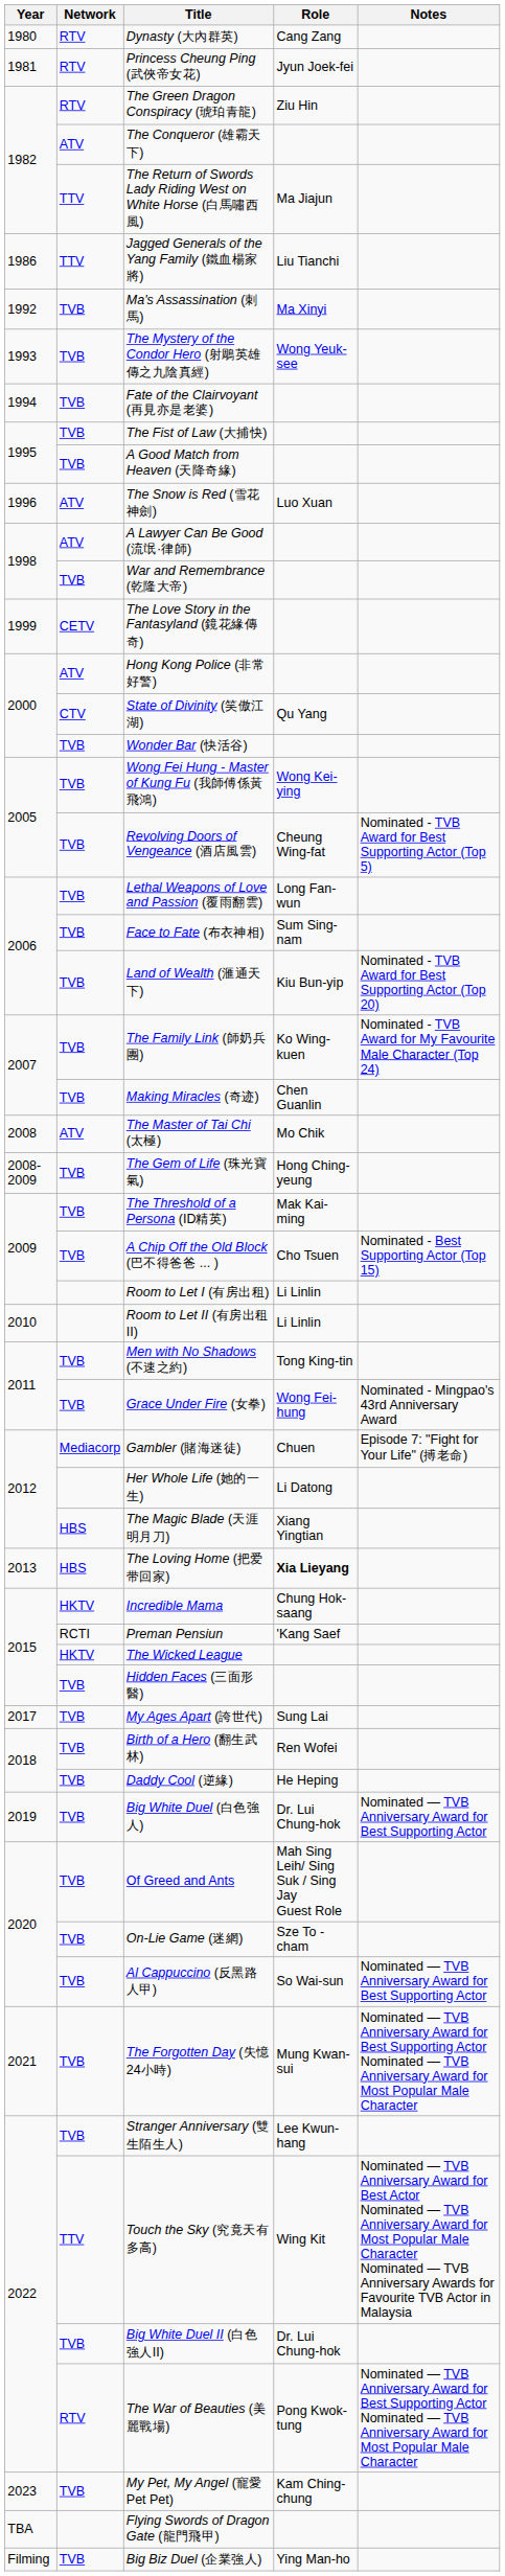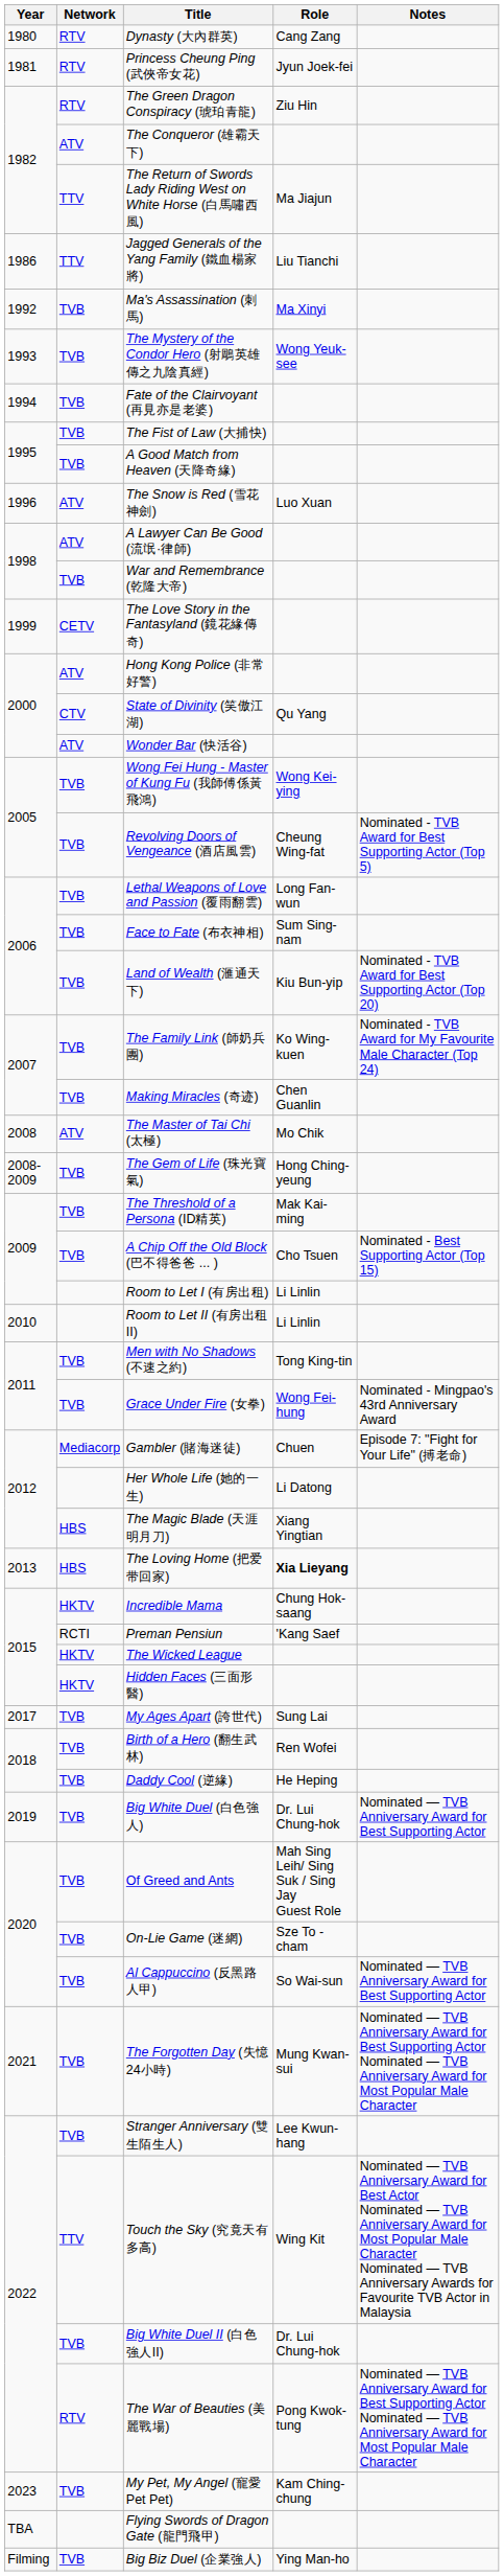 <table class="wikitable sortable">
 <tr>
 <th>Year</th>
 <th>Network</th>
 <th>Title</th>
 <th>Role</th>
 <th class="unsortable">Notes</th>
 </tr>
 <tr>
 <td>1980</td>
 <td><a href='#'>RTV</a></td>
 <td><em>Dynasty</em> (大內群英)</td>
 <td>Cang Zang</td>
 <td></td>
 </tr>
 <tr>
 <td>1981</td>
 <td><a href='#'>RTV</a></td>
 <td><em>Princess Cheung Ping</em> (武俠帝女花)</td>
 <td>Jyun Joek-fei</td>
 <td></td>
 </tr>
 <tr>
 <td rowspan=3>1982</td>
 <td><a href='#'>RTV</a></td>
 <td><em>The Green Dragon Conspiracy</em> (琥珀青龍)</td>
 <td>Ziu Hin</td>
 <td></td>
 </tr>
 <tr>
 <td><a href='#'>ATV</a></td>
 <td><em>The Conqueror</em> (雄霸天下)</td>
 <td></td>
 <td></td>
 </tr>
 <tr>
 <td><a href='#'>TTV</a></td>
 <td><em>The Return of Swords Lady Riding West on White Horse</em> (白馬嘯西風)</td>
 <td>Ma Jiajun</td>
 <td></td>
 </tr>
 <tr>
 <td>1986</td>
 <td><a href='#'>TTV</a></td>
 <td><em>Jagged Generals of the Yang Family</em> (鐵血楊家將)</td>
 <td>Liu Tianchi</td>
 <td></td>
 </tr>
 <tr>
 <td>1992</td>
 <td><a href='#'>TVB</a></td>
 <td><em>Ma's Assassination</em> (刺馬)</td>
 <td><a href='#'>Ma Xinyi</a></td>
 <td></td>
 </tr>
 <tr>
 <td>1993</td>
 <td><a href='#'>TVB</a></td>
 <td><em><a href='#'>The Mystery of the Condor Hero</a></em> (射鵰英雄傳之九陰真經)</td>
 <td><a href='#'>Wong Yeuk-see</a></td>
 <td></td>
 </tr>
 <tr>
 <td>1994</td>
 <td><a href='#'>TVB</a></td>
 <td><em>Fate of the Clairvoyant</em> (再見亦是老婆)</td>
 <td></td>
 <td></td>
 </tr>
 <tr>
 <td rowspan=2>1995</td>
 <td><a href='#'>TVB</a></td>
 <td><em>The Fist of Law</em> (大捕快)</td>
 <td></td>
 <td></td>
 </tr>
 <tr>
 <td><a href='#'>TVB</a></td>
 <td><em>A Good Match from Heaven</em> (天降奇緣)</td>
 <td></td>
 <td></td>
 </tr>
 <tr>
 <td>1996</td>
 <td><a href='#'>ATV</a></td>
 <td><em>The Snow is Red</em> (雪花神劍)</td>
 <td>Luo Xuan</td>
 <td></td>
 </tr>
 <tr>
 <td rowspan=2>1998</td>
 <td><a href='#'>ATV</a></td>
 <td><em>A Lawyer Can Be Good</em> (流氓·律師)</td>
 <td></td>
 <td></td>
 </tr>
 <tr>
 <td><a href='#'>TVB</a></td>
 <td><em>War and Remembrance</em> (乾隆大帝)</td>
 <td></td>
 <td></td>
 </tr>
 <tr>
 <td>1999</td>
 <td><a href='#'>CETV</a></td>
 <td><em>The Love Story in the Fantasyland</em> (鏡花緣傳奇)</td>
 <td></td>
 <td></td>
 </tr>
 <tr>
 <td rowspan=3>2000</td>
 <td><a href='#'>ATV</a></td>
 <td><em>Hong Kong Police</em> (非常好警)</td>
 <td></td>
 <td></td>
 </tr>
 <tr>
 <td><a href='#'>CTV</a></td>
 <td><em><a href='#'>State of Divinity</a></em> (笑傲江湖)</td>
 <td>Qu Yang</td>
 <td></td>
 </tr>
 <tr>
-<td><a href='#'>TVB</a></td>
+<td><a href='#'>ATV</a></td>
 <td><em><a href='#'>Wonder Bar</a></em> (快活谷)</td>
 <td></td>
 <td></td>
 </tr>
 <tr>
 <td rowspan=2>2005</td>
 <td><a href='#'>TVB</a></td>
 <td><em><a href='#'>Wong Fei Hung - Master of Kung Fu</a></em> (我師傅係黃飛鴻)</td>
 <td><a href='#'>Wong Kei-ying</a></td>
 <td></td>
 </tr>
 <tr>
 <td><a href='#'>TVB</a></td>
 <td><em><a href='#'>Revolving Doors of Vengeance</a></em> (酒店風雲)</td>
 <td>Cheung Wing-fat</td>
 <td>Nominated - <a href='#'>TVB Award for Best Supporting Actor (Top 5)</a></td>
 </tr>
 <tr>
 <td rowspan=3>2006</td>
 <td><a href='#'>TVB</a></td>
 <td><em><a href='#'>Lethal Weapons of Love and Passion</a></em> (覆雨翻雲)</td>
 <td>Long Fan-wun</td>
 <td></td>
 </tr>
 <tr>
 <td><a href='#'>TVB</a></td>
 <td><em><a href='#'>Face to Fate</a></em> (布衣神相)</td>
 <td>Sum Sing-nam</td>
 <td></td>
 </tr>
 <tr>
 <td><a href='#'>TVB</a></td>
 <td><em><a href='#'>Land of Wealth</a></em> (滙通天下)</td>
 <td>Kiu Bun-yip</td>
 <td>Nominated - <a href='#'>TVB Award for Best Supporting Actor (Top 20)</a></td>
 </tr>
 <tr>
 <td rowspan=2>2007</td>
 <td><a href='#'>TVB</a></td>
 <td><em><a href='#'>The Family Link</a></em> (師奶兵團)</td>
 <td>Ko Wing-kuen</td>
 <td>Nominated - <a href='#'>TVB Award for My Favourite Male Character (Top 24)</a></td>
 </tr>
 <tr>
 <td><a href='#'>TVB</a></td>
 <td><em><a href='#'>Making Miracles</a></em> (奇迹)</td>
 <td>Chen Guanlin</td>
 <td></td>
 </tr>
 <tr>
 <td>2008</td>
 <td><a href='#'>ATV</a></td>
 <td><em><a href='#'>The Master of Tai Chi</a></em> (太極)</td>
 <td>Mo Chik</td>
 <td></td>
 </tr>
 <tr>
 <td>2008-2009</td>
 <td><a href='#'>TVB</a></td>
 <td><em><a href='#'>The Gem of Life</a></em> (珠光寶氣)</td>
 <td>Hong Ching-yeung</td>
 <td></td>
 </tr>
 <tr>
 <td rowspan=3>2009</td>
 <td><a href='#'>TVB</a></td>
 <td><em><a href='#'>The Threshold of a Persona</a></em> (ID精英)</td>
 <td>Mak Kai-ming</td>
 <td></td>
 </tr>
 <tr>
 <td><a href='#'>TVB</a></td>
 <td><em><a href='#'>A Chip Off the Old Block</a></em> (巴不得爸爸 ... )</td>
 <td>Cho Tsuen</td>
 <td>Nominated - <a href='#'>Best Supporting Actor (Top 15)</a></td>
 </tr>
 <tr>
 <td></td>
 <td><em>Room to Let I</em> (有房出租)</td>
 <td>Li Linlin</td>
 <td></td>
 </tr>
 <tr>
 <td>2010</td>
 <td></td>
 <td><em>Room to Let II</em> (有房出租II)</td>
 <td>Li Linlin</td>
 <td></td>
 </tr>
 <tr>
 <td rowspan=2>2011</td>
 <td><a href='#'>TVB</a></td>
 <td><em><a href='#'>Men with No Shadows</a></em> (不速之約)</td>
 <td>Tong King-tin</td>
 <td></td>
 </tr>
 <tr>
 <td><a href='#'>TVB</a></td>
 <td><em><a href='#'>Grace Under Fire</a></em> (女拳)</td>
 <td><a href='#'>Wong Fei-hung</a></td>
 <td>Nominated - Mingpao's 43rd Anniversary Award</td>
 </tr>
 <tr>
 <td rowspan=3>2012</td>
 <td><a href='#'>Mediacorp</a></td>
 <td><em>Gambler</em> (賭海迷徒)</td>
 <td>Chuen</td>
 <td>Episode 7: "Fight for Your Life" (搏老命)</td>
 </tr>
 <tr>
 <td></td>
 <td><em>Her Whole Life</em> (她的一生)</td>
 <td>Li Datong</td>
 <td></td>
 </tr>
 <tr>
 <td><a href='#'>HBS</a></td>
 <td><em>The Magic Blade</em> (天涯明月刀)</td>
 <td>Xiang Yingtian</td>
 <td></td>
 </tr>
 <tr>
 <td>2013</td>
 <td><a href='#'>HBS</a></td>
 <td><em>The Loving Home</em> (把爱带回家)</td>
 <td><strong>Xia Lieyang</strong></td>
 <td></td>
 </tr>
 <tr>
 <td rowspan=4>2015</td>
 <td><a href='#'>HKTV</a></td>
 <td><em><a href='#'>Incredible Mama</a></em></td>
 <td>Chung Hok-saang</td>
 <td></td>
 </tr>
 <tr>
 <td>RCTI</td>
 <td><em>Preman Pensiun</em></td>
 <td>'Kang Saef</td>
 <td></td>
 </tr>
 <tr>
 <td><a href='#'>HKTV</a></td>
 <td><em><a href='#'>The Wicked League</a></em></td>
 <td></td>
 <td></td>
 </tr>
 <tr>
-<td><a href='#'>TVB</a></td>
+<td><a href='#'>HKTV</a></td>
 <td><em><a href='#'>Hidden Faces</a></em> (三面形醫)</td>
 <td></td>
 <td></td>
 </tr>
 <tr>
 <td>2017</td>
 <td><a href='#'>TVB</a></td>
 <td><em><a href='#'>My Ages Apart</a></em> (誇世代)</td>
 <td>Sung Lai</td>
 <td></td>
 </tr>
 <tr>
 <td rowspan="2">2018</td>
 <td><a href='#'>TVB</a></td>
 <td><em><a href='#'>Birth of a Hero</a></em> (翻生武林)</td>
 <td>Ren Wofei</td>
 <td></td>
 </tr>
 <tr>
 <td><a href='#'>TVB</a></td>
 <td><em><a href='#'>Daddy Cool</a></em> (逆緣)</td>
 <td>He Heping</td>
 <td></td>
 </tr>
 <tr>
 <td>2019</td>
 <td><a href='#'>TVB</a></td>
 <td><em><a href='#'>Big White Duel</a></em> (白色強人)</td>
 <td>Dr. Lui Chung-hok</td>
 <td>Nominated — <a href='#'>TVB Anniversary Award for Best Supporting Actor</a></td>
 </tr>
 <tr>
 <td rowspan="3">2020</td>
 <td><a href='#'>TVB</a></td>
 <td><a href='#'>Of Greed and Ants</a></td>
 <td>Mah Sing Leih/ Sing Suk / Sing Jay<br>Guest Role</td>
 </tr>
 <tr>
 <td><a href='#'>TVB</a></td>
 <td><em>On-Lie Game</em> (迷網)</td>
 <td>Sze To -cham</td>
 <td></td>
 </tr>
 <tr>
 <td><a href='#'>TVB</a></td>
 <td><em><a href='#'>Al Cappuccino</a></em> (反黑路人甲)</td>
 <td>So Wai-sun</td>
 <td>Nominated — <a href='#'>TVB Anniversary Award for Best Supporting Actor</a></td>
 </tr>
 <tr>
 <td>2021</td>
 <td><a href='#'>TVB</a></td>
 <td><em><a href='#'>The Forgotten Day</a></em> (失憶24小時)</td>
 <td>Mung Kwan-sui</td>
 <td>Nominated — <a href='#'>TVB Anniversary Award for Best Supporting Actor</a> <br> Nominated — <a href='#'>TVB Anniversary Award for Most Popular Male Character</a></td>
 </tr>
 <tr>
 <td rowspan="4">2022</td>
 <td><a href='#'>TVB</a></td>
 <td><em>Stranger Anniversary</em> (雙生陌生人)</td>
 <td>Lee Kwun-hang</td>
 <td></td>
 </tr>
 <tr>
 <td><a href='#'>TTV</a></td>
 <td><em>Touch the Sky</em> (究竟天有多高)</td>
 <td>Wing Kit</td>
 <td>Nominated — <a href='#'>TVB Anniversary Award for Best Actor</a> <br> Nominated — <a href='#'>TVB Anniversary Award for Most Popular Male Character</a> <br> Nominated — TVB Anniversary Awards for Favourite TVB Actor in Malaysia</td>
 </tr>
 <tr>
 <td><a href='#'>TVB</a></td>
 <td><em><a href='#'>Big White Duel II</a></em> (白色強人II)</td>
 <td>Dr. Lui Chung-hok</td>
 <td></td>
 </tr>
 <tr>
 <td><a href='#'>RTV</a></td>
 <td><em>The War of Beauties</em> (美麗戰場)</td>
 <td>Pong Kwok-tung</td>
 <td>Nominated — <a href='#'>TVB Anniversary Award for Best Supporting Actor</a> <br> Nominated — <a href='#'>TVB Anniversary Award for Most Popular Male Character</a></td>
 </tr>
 <tr>
 <td>2023</td>
 <td><a href='#'>TVB</a></td>
 <td><em>My Pet, My Angel</em> (寵愛 Pet Pet)</td>
 <td>Kam Ching-chung</td>
 <td></td>
 </tr>
 <tr>
 <td rowspan=1>TBA</td>
 <td></td>
 <td><em>Flying Swords of Dragon Gate</em> (龍門飛甲)</td>
 <td></td>
 <td></td>
 </tr>
 <tr>
 <td>Filming</td>
 <td><a href='#'>TVB</a></td>
 <td><em>Big Biz Duel</em> (企業強人)</td>
 <td>Ying Man-ho</td>
 <td></td>
 </tr>
 </table>
